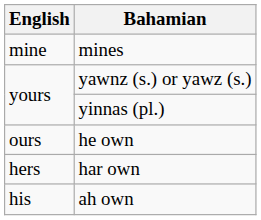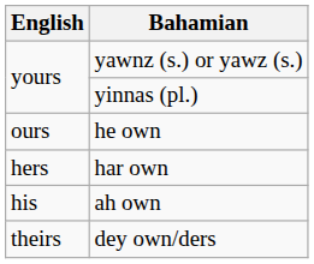 <table class="wikitable">
 <tr>
 <th>English</th>
 <th>Bahamian</th>
-</tr>
-<tr>
-<td>mine</td>
-<td>mines</td>
 </tr>
 <tr>
 <td rowspan="2">yours</td>
 <td>yawnz (s.) or yawz (s.)</td>
 </tr>
 <tr>
 <td>yinnas (pl.)</td>
 </tr>
 <tr>
 <td>ours</td>
 <td>he own</td>
 </tr>
 <tr>
 <td>hers</td>
 <td>har own</td>
 </tr>
 <tr>
 <td>his</td>
 <td>ah own</td>
 </tr>
+<tr>
+<td>theirs</td>
+<td>dey own/ders</td>
+</tr>
 </table>
